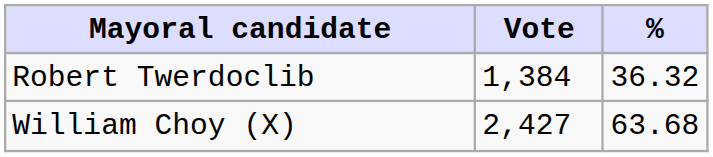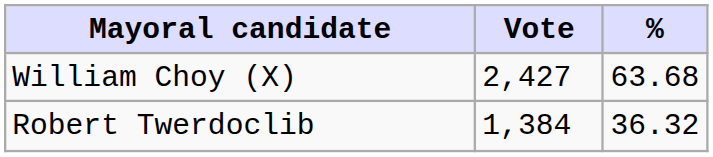 <table class="wikitable">
 <tr>
 <th style="background:#ddf; width:200px;">Mayoral candidate</th>
 <th style="background:#ddf; width:50px;">Vote</th>
 <th style="background:#ddf; width:30px;">%</th>
 </tr>
 <tr>
+<td>William Choy (X)</td>
+<td>2,427</td>
+<td>63.68</td>
+</tr>
+<tr>
 <td>Robert Twerdoclib</td>
 <td>1,384</td>
 <td>36.32</td>
 </tr>
-<tr>
-<td>William Choy (X)</td>
-<td>2,427</td>
-<td>63.68</td>
-</tr>
 </table>
